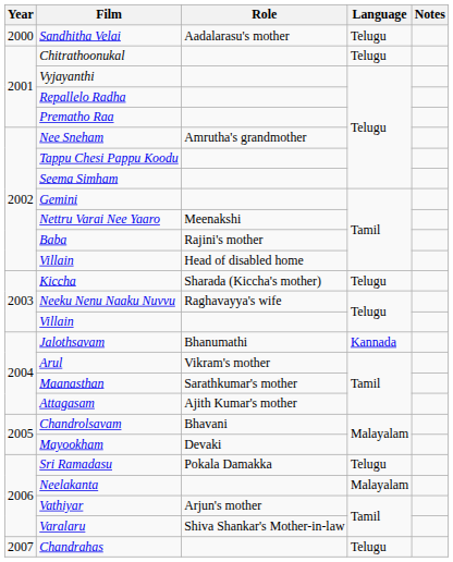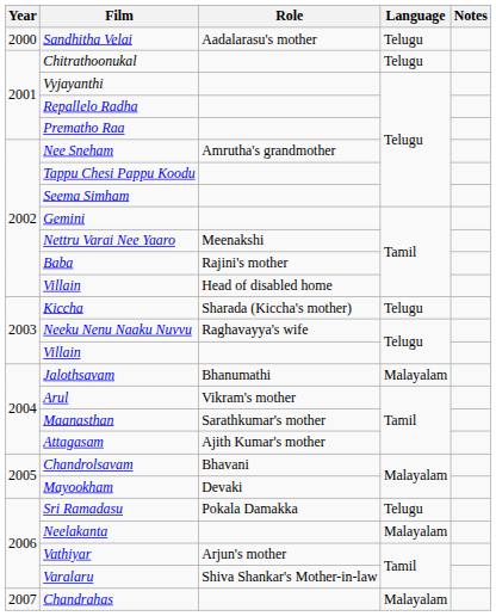 <table class="wikitable sortable">
 <tr>
 <th>Year</th>
 <th>Film</th>
 <th>Role</th>
 <th>Language</th>
 <th>Notes</th>
 </tr>
 <tr>
 <td>2000</td>
 <td><em><a href='#'>Sandhitha Velai</a></em></td>
 <td>Aadalarasu's mother</td>
 <td>Telugu</td>
 <td></td>
 </tr>
 <tr>
 <td rowspan="4">2001</td>
 <td><em>Chitrathoonukal</em></td>
 <td></td>
 <td>Telugu</td>
 <td></td>
 </tr>
 <tr>
 <td><em>Vyjayanthi</em></td>
 <td></td>
 <td rowspan="6">Telugu</td>
 <td></td>
 </tr>
 <tr>
 <td><em><a href='#'>Repallelo Radha</a></em></td>
 <td></td>
 <td></td>
 </tr>
 <tr>
 <td><em><a href='#'>Prematho Raa</a></em></td>
 <td></td>
 <td></td>
 </tr>
 <tr>
 <td rowspan="7">2002</td>
 <td><em><a href='#'>Nee Sneham</a></em></td>
 <td>Amrutha's grandmother</td>
 <td></td>
 </tr>
 <tr>
 <td><em><a href='#'>Tappu Chesi Pappu Koodu</a></em></td>
 <td></td>
 <td></td>
 </tr>
 <tr>
 <td><em><a href='#'>Seema Simham</a></em></td>
 <td></td>
 <td></td>
 </tr>
 <tr>
 <td><em><a href='#'>Gemini</a></em></td>
 <td></td>
 <td rowspan="4">Tamil</td>
 </tr>
 <tr>
 <td><em><a href='#'>Nettru Varai Nee Yaaro</a></em></td>
 <td>Meenakshi</td>
 <td></td>
 </tr>
 <tr>
 <td><em><a href='#'>Baba</a></em></td>
 <td>Rajini's mother</td>
 <td></td>
 </tr>
 <tr>
 <td><em><a href='#'>Villain</a></em></td>
 <td>Head of disabled home</td>
 <td></td>
 </tr>
 <tr>
 <td rowspan="3">2003</td>
 <td><em><a href='#'>Kiccha</a></em></td>
 <td>Sharada (Kiccha's mother)</td>
 <td>Telugu</td>
 <td></td>
 </tr>
 <tr>
 <td><em><a href='#'>Neeku Nenu Naaku Nuvvu</a></em></td>
 <td>Raghavayya's wife</td>
 <td rowspan="2">Telugu</td>
 </tr>
 <tr>
 <td><em><a href='#'>Villain</a></em></td>
 <td></td>
 <td></td>
 </tr>
 <tr>
 <td rowspan="4">2004</td>
 <td><em><a href='#'>Jalothsavam</a></em></td>
 <td>Bhanumathi</td>
-<td><a href='#'>Kannada</a></td>
+<td>Malayalam</td>
 <td></td>
 </tr>
 <tr>
 <td><em><a href='#'>Arul</a></em></td>
 <td>Vikram's mother</td>
 <td rowspan="3">Tamil</td>
 </tr>
 <tr>
 <td><em><a href='#'>Maanasthan</a></em></td>
 <td>Sarathkumar's mother</td>
 <td></td>
 </tr>
 <tr>
 <td><em><a href='#'>Attagasam</a></em></td>
 <td>Ajith Kumar's mother</td>
 <td></td>
 </tr>
 <tr>
 <td rowspan="2">2005</td>
 <td><em><a href='#'>Chandrolsavam</a></em></td>
 <td>Bhavani</td>
 <td rowspan="2">Malayalam</td>
 </tr>
 <tr>
 <td><em><a href='#'>Mayookham</a></em></td>
 <td>Devaki</td>
 <td></td>
 </tr>
 <tr>
 <td rowspan="4">2006</td>
 <td><em><a href='#'>Sri Ramadasu</a></em></td>
 <td>Pokala Damakka</td>
 <td>Telugu</td>
 <td></td>
 </tr>
 <tr>
 <td><em><a href='#'>Neelakanta</a></em></td>
 <td></td>
 <td>Malayalam</td>
 <td></td>
 </tr>
 <tr>
 <td><em><a href='#'>Vathiyar</a></em></td>
 <td>Arjun's mother</td>
 <td rowspan="2">Tamil</td>
 </tr>
 <tr>
 <td><em><a href='#'>Varalaru</a></em></td>
 <td>Shiva Shankar's Mother-in-law</td>
 <td></td>
 </tr>
 <tr>
 <td>2007</td>
 <td><em><a href='#'>Chandrahas</a></em></td>
 <td></td>
-<td>Telugu</td>
+<td>Malayalam</td>
 </tr>
 </table>
